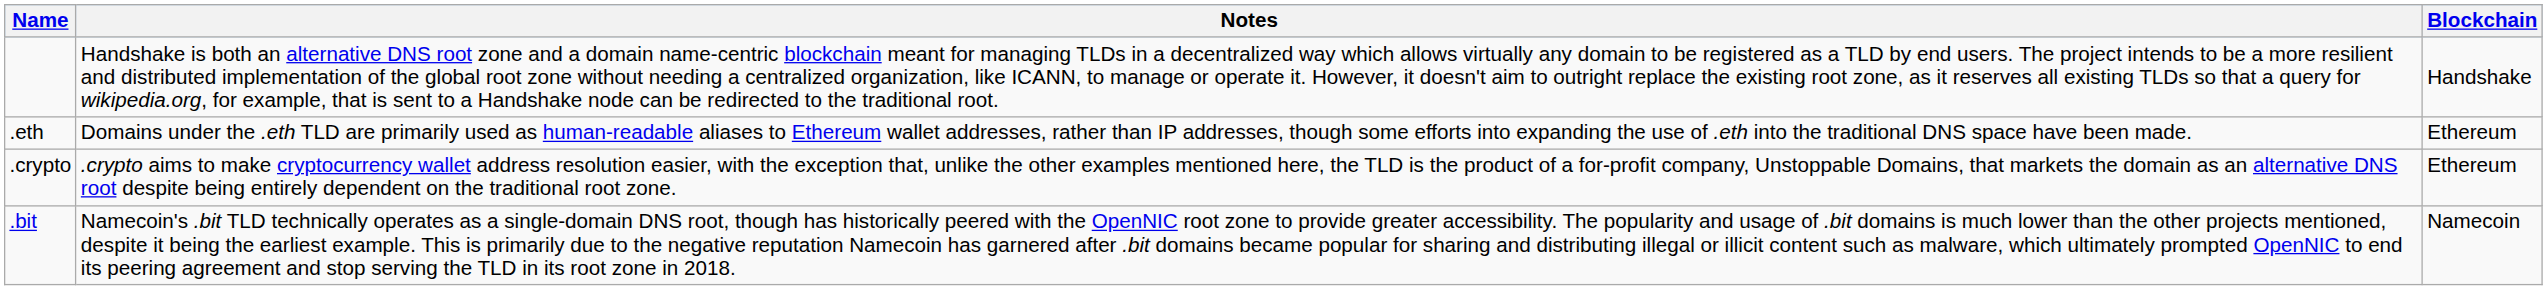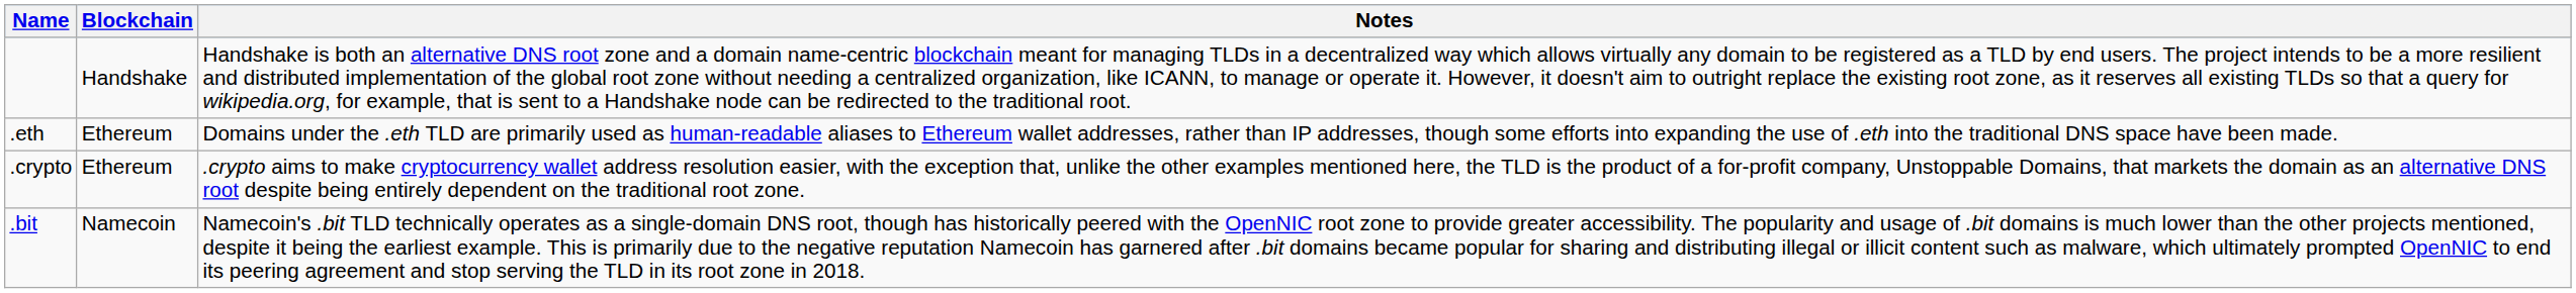 <table class="wikitable sortable">
 <tr style="background:#a0d0ff;">
 <th><a href='#'>Name</a></th>
+<th><a href='#'>Blockchain</a></th>
 <th>Notes</th>
-<th><a href='#'>Blockchain</a></th>
 </tr>
 <tr>
 <td></td>
+<td>Handshake</td>
 <td>Handshake is both an <a href='#'>alternative DNS root</a> zone and a domain name-centric <a href='#'>blockchain</a> meant for managing TLDs in a decentralized way which allows virtually any domain to be registered as a TLD by end users. The project intends to be a more resilient and distributed implementation of the global root zone without needing a centralized organization, like ICANN, to manage or operate it. However, it doesn't aim to outright replace the existing root zone, as it reserves all existing TLDs so that a query for <em>wikipedia.org</em>, for example, that is sent to a Handshake node can be redirected to the traditional root.</td>
-<td>Handshake</td>
 </tr>
 <tr valign="top">
 <td>.eth</td>
+<td>Ethereum</td>
 <td>Domains under the <em>.eth</em> TLD are primarily used as <a href='#'>human-readable</a> aliases to <a href='#'>Ethereum</a> wallet addresses, rather than IP addresses, though some efforts into expanding the use of <em>.eth</em> into the traditional DNS space have been made.</td>
-<td>Ethereum</td>
 </tr>
 <tr valign="top">
 <td>.crypto</td>
+<td>Ethereum</td>
 <td><em>.crypto</em> aims to make <a href='#'>cryptocurrency wallet</a> address resolution easier, with the exception that, unlike the other examples mentioned here, the TLD is the product of a for-profit company, Unstoppable Domains, that markets the domain as an <a href='#'>alternative DNS root</a> despite being entirely dependent on the traditional root zone.</td>
-<td>Ethereum</td>
 </tr>
 <tr valign="top">
 <td><a href='#'>.bit</a></td>
+<td>Namecoin</td>
 <td>Namecoin's <em>.bit</em> TLD technically operates as a single-domain DNS root, though has historically peered with the <a href='#'>OpenNIC</a> root zone to provide greater accessibility. The popularity and usage of <em>.bit</em> domains is much lower than the other projects mentioned, despite it being the earliest example. This is primarily due to the negative reputation Namecoin has garnered after <em>.bit</em> domains became popular for sharing and distributing illegal or illicit content such as malware, which ultimately prompted <a href='#'>OpenNIC</a> to end its peering agreement and stop serving the TLD in its root zone in 2018.</td>
-<td>Namecoin</td>
 </tr>
 </table>
